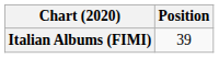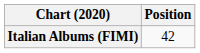 <table class="wikitable plainrowheaders" style="text-align:center">
 <tr>
 <th scope="col">Chart (2020)</th>
 <th scope="col">Position</th>
 </tr>
 <tr>
 <th scope="row">Italian Albums (FIMI)</th>
-<td>39</td>
+<td>42</td>
 </tr>
 </table>
